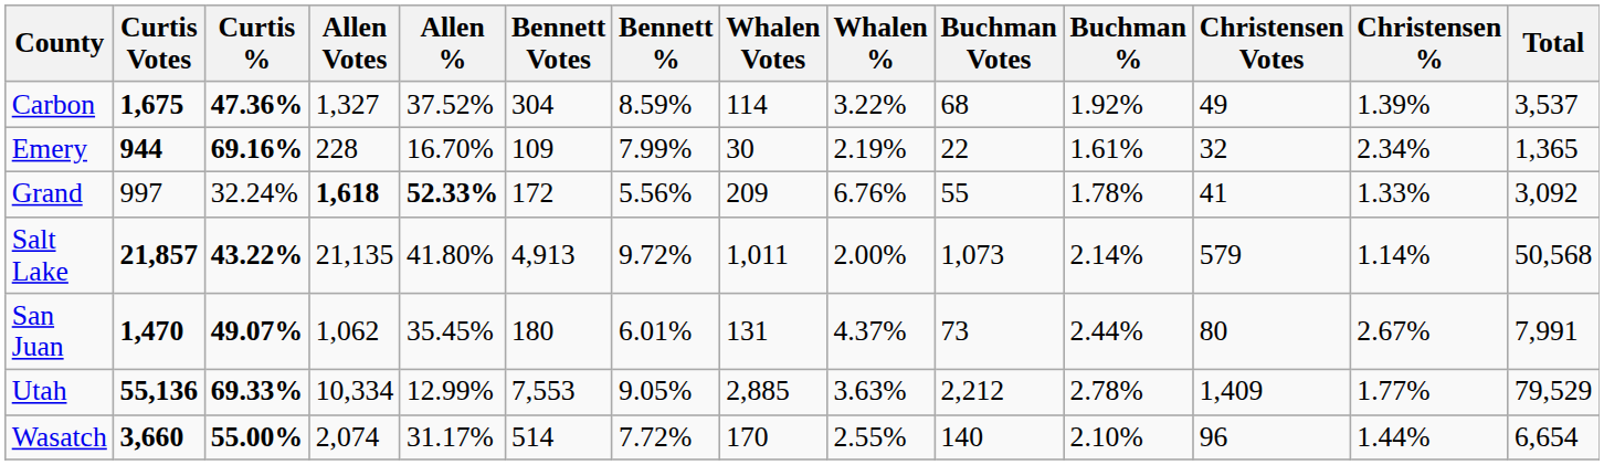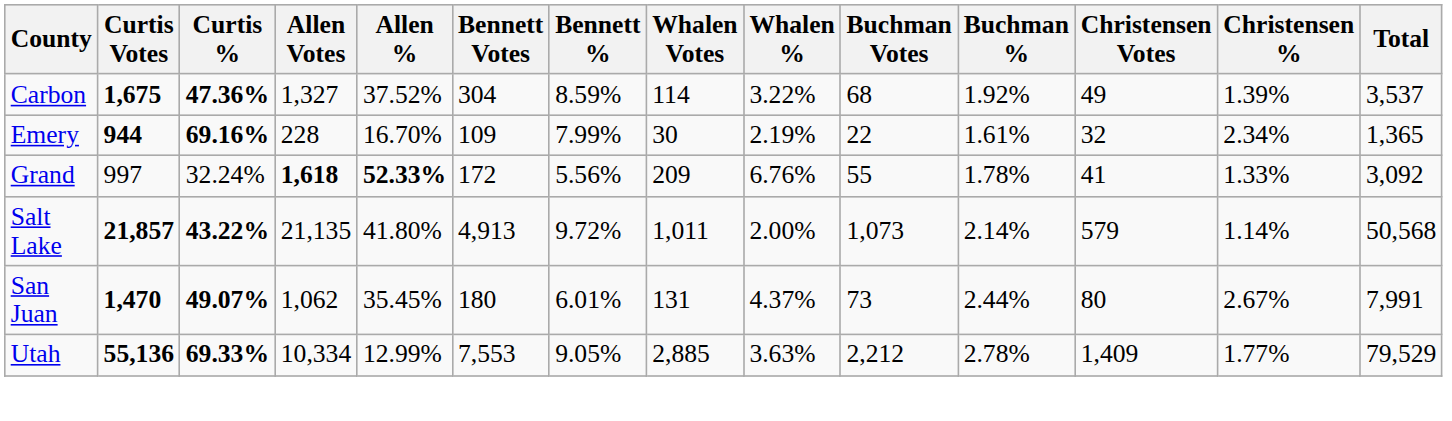 <table class="wikitable sortable">
 <tr>
 <th>County</th>
 <th>Curtis<br>Votes</th>
 <th>Curtis<br>%</th>
 <th>Allen<br>Votes</th>
 <th>Allen<br>%</th>
 <th>Bennett<br>Votes</th>
 <th>Bennett<br>%</th>
 <th>Whalen<br>Votes</th>
 <th>Whalen<br>%</th>
 <th>Buchman<br>Votes</th>
 <th>Buchman<br>%</th>
 <th>Christensen<br>Votes</th>
 <th>Christensen<br>%</th>
 <th>Total</th>
 </tr>
 <tr>
 <td><a href='#'>Carbon</a></td>
 <td><strong>1,675</strong></td>
 <td><strong>47.36%</strong></td>
 <td>1,327</td>
 <td>37.52%</td>
 <td>304</td>
 <td>8.59%</td>
 <td>114</td>
 <td>3.22%</td>
 <td>68</td>
 <td>1.92%</td>
 <td>49</td>
 <td>1.39%</td>
 <td>3,537</td>
 </tr>
 <tr>
 <td><a href='#'>Emery</a></td>
 <td><strong>944</strong></td>
 <td><strong>69.16%</strong></td>
 <td>228</td>
 <td>16.70%</td>
 <td>109</td>
 <td>7.99%</td>
 <td>30</td>
 <td>2.19%</td>
 <td>22</td>
 <td>1.61%</td>
 <td>32</td>
 <td>2.34%</td>
 <td>1,365</td>
 </tr>
 <tr>
 <td><a href='#'>Grand</a></td>
 <td>997</td>
 <td>32.24%</td>
 <td><strong>1,618</strong></td>
 <td><strong>52.33%</strong></td>
 <td>172</td>
 <td>5.56%</td>
 <td>209</td>
 <td>6.76%</td>
 <td>55</td>
 <td>1.78%</td>
 <td>41</td>
 <td>1.33%</td>
 <td>3,092</td>
 </tr>
 <tr>
 <td><a href='#'>Salt Lake</a></td>
 <td><strong>21,857</strong></td>
 <td><strong>43.22%</strong></td>
 <td>21,135</td>
 <td>41.80%</td>
 <td>4,913</td>
 <td>9.72%</td>
 <td>1,011</td>
 <td>2.00%</td>
 <td>1,073</td>
 <td>2.14%</td>
 <td>579</td>
 <td>1.14%</td>
 <td>50,568</td>
 </tr>
 <tr>
 <td><a href='#'>San Juan</a></td>
 <td><strong>1,470</strong></td>
 <td><strong>49.07%</strong></td>
 <td>1,062</td>
 <td>35.45%</td>
 <td>180</td>
 <td>6.01%</td>
 <td>131</td>
 <td>4.37%</td>
 <td>73</td>
 <td>2.44%</td>
 <td>80</td>
 <td>2.67%</td>
 <td>7,991</td>
 </tr>
 <tr>
 <td><a href='#'>Utah</a></td>
 <td><strong>55,136</strong></td>
 <td><strong>69.33%</strong></td>
 <td>10,334</td>
 <td>12.99%</td>
 <td>7,553</td>
 <td>9.05%</td>
 <td>2,885</td>
 <td>3.63%</td>
 <td>2,212</td>
 <td>2.78%</td>
 <td>1,409</td>
 <td>1.77%</td>
 <td>79,529</td>
 </tr>
-<tr>
-<td><a href='#'>Wasatch</a></td>
-<td><strong>3,660</strong></td>
-<td><strong>55.00%</strong></td>
-<td>2,074</td>
-<td>31.17%</td>
-<td>514</td>
-<td>7.72%</td>
-<td>170</td>
-<td>2.55%</td>
-<td>140</td>
-<td>2.10%</td>
-<td>96</td>
-<td>1.44%</td>
-<td>6,654</td>
-</tr>
 </table>
